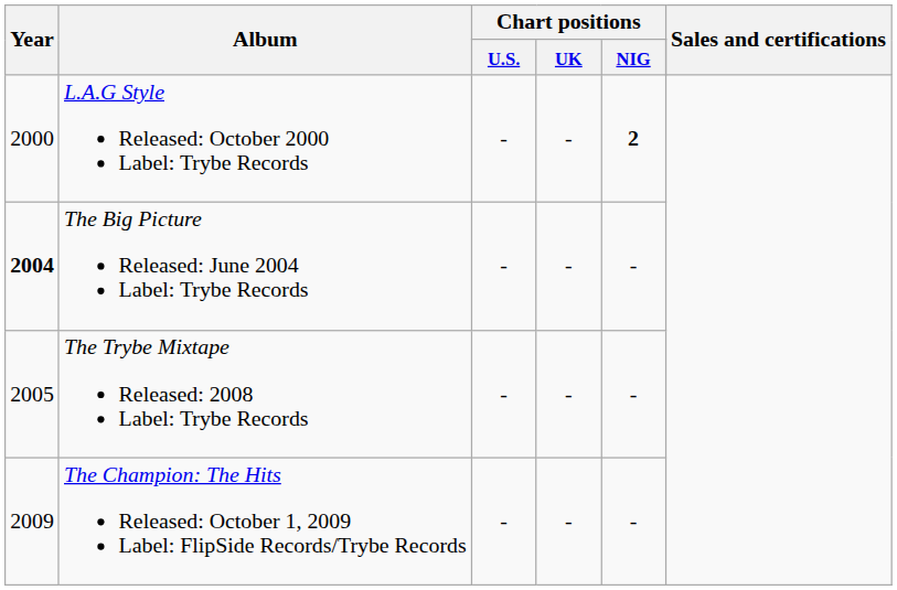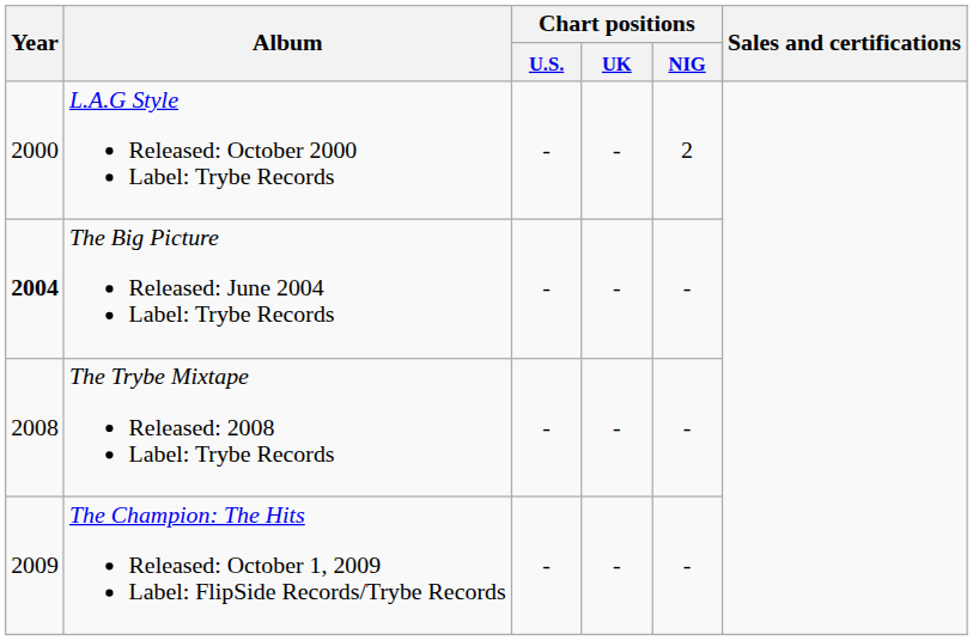 <table class="wikitable">
 <tr>
 <th rowspan="2">Year</th>
 <th rowspan="2">Album</th>
 <th colspan="6">Chart positions</th>
 <th rowspan="2">Sales and certifications</th>
 </tr>
 <tr>
 <th align="center" width="40"><small><a href='#'>U.S.</a></small></th>
 <th align="center" width="40"><small><a href='#'>UK</a></small></th>
 <th align="center" width="40"><small><a href='#'>NIG</a></small></th>
 </tr>
 <tr>
 <td>2000</td>
 <td><em><a href='#'>L.A.G Style</a></em><br><ul><li>Released: October 2000</li><li>Label: Trybe Records</li></ul></td>
 <td align="center">-</td>
 <td align="center">-</td>
-<td align="center"><strong>2</strong></td>
+<td align="center">2</td>
 </tr>
 <tr>
 <td><strong>2004</strong></td>
 <td><em>The Big Picture</em><br><ul><li>Released: June 2004</li><li>Label: Trybe Records</li></ul></td>
 <td align="center">-</td>
 <td align="center">-</td>
 <td align="center">-</td>
 </tr>
 <tr>
-<td>2005</td>
+<td>2008</td>
 <td><em>The Trybe Mixtape</em><br><ul><li>Released: 2008</li><li>Label: Trybe Records</li></ul></td>
 <td align="center">-</td>
 <td align="center">-</td>
 <td align="center">-</td>
 </tr>
 <tr>
 <td>2009</td>
 <td><em><a href='#'>The Champion: The Hits</a></em><br><ul><li>Released: October 1, 2009</li><li>Label: FlipSide Records/Trybe Records</li></ul></td>
 <td align="center">-</td>
 <td align="center">-</td>
 <td align="center">-</td>
 </tr>
 </table>
